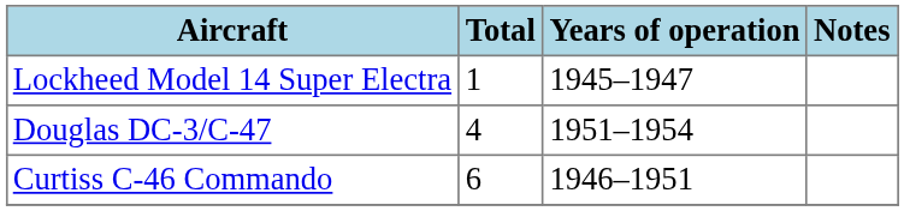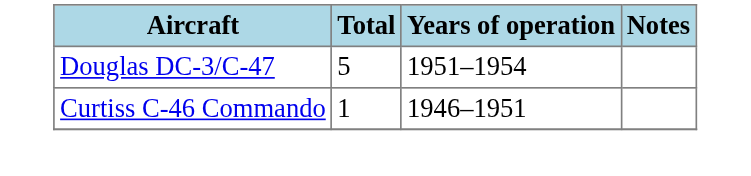 <table class="toccolours sortable" border="1" cellpadding="3" style="margin: 1em auto; border-collapse:collapse;">
 <tr bgcolor=lightblue>
 <th>Aircraft</th>
 <th>Total</th>
 <th>Years of operation</th>
 <th>Notes</th>
 </tr>
 <tr>
-<td><a href='#'>Lockheed Model 14 Super Electra</a></td>
-<td>1</td>
-<td>1945–1947</td>
-<td></td>
-</tr>
-<tr>
 <td><a href='#'>Douglas DC-3/C-47</a></td>
-<td>4</td>
+<td>5</td>
 <td>1951–1954</td>
 <td></td>
 </tr>
 <tr>
 <td><a href='#'>Curtiss C-46 Commando</a></td>
-<td>6</td>
+<td>1</td>
 <td>1946–1951</td>
 <td></td>
 </tr>
 <tr>
 </tr>
 </table>
